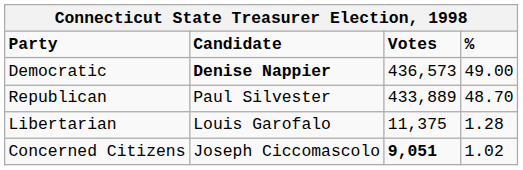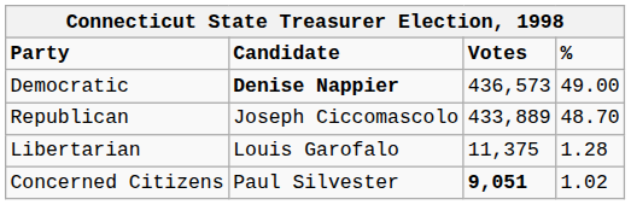 <table class="wikitable">
 <tr>
 <th colspan="4">Connecticut State Treasurer Election, 1998</th>
 </tr>
 <tr>
 <td><strong>Party</strong></td>
 <td><strong>Candidate</strong></td>
 <td><strong>Votes</strong></td>
 <td><strong>%</strong></td>
 </tr>
 <tr>
 <td>Democratic</td>
 <td><strong>Denise Nappier</strong></td>
 <td>436,573</td>
 <td>49.00</td>
 </tr>
 <tr>
 <td>Republican</td>
-<td>Paul Silvester</td>
+<td>Joseph Ciccomascolo</td>
 <td>433,889</td>
 <td>48.70</td>
 </tr>
 <tr>
 <td>Libertarian</td>
 <td>Louis Garofalo</td>
 <td>11,375</td>
 <td>1.28</td>
 </tr>
 <tr>
 <td>Concerned Citizens</td>
-<td>Joseph Ciccomascolo</td>
+<td>Paul Silvester</td>
 <td><strong>9,051</strong></td>
 <td>1.02</td>
 </tr>
 </table>
